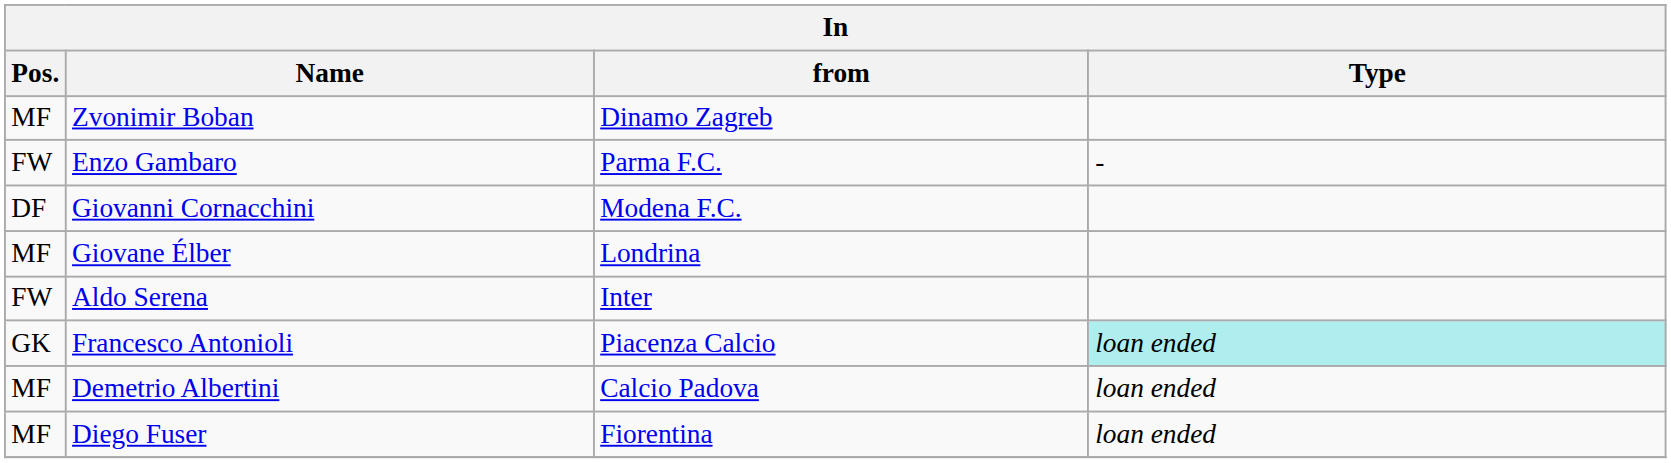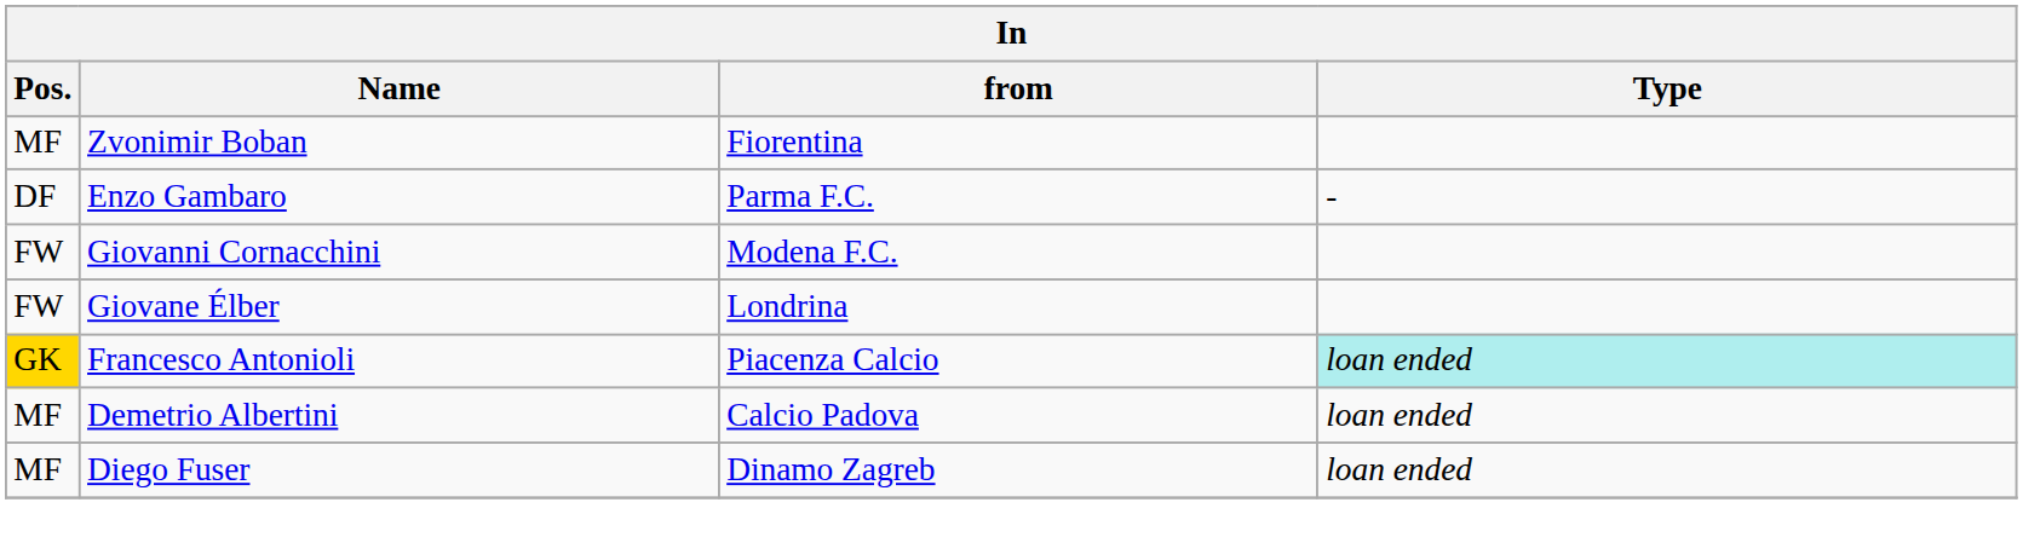 <table class="wikitable" style="font-size:90%;width:99%;">
 <tr>
 <th colspan="4">In</th>
 </tr>
 <tr>
 <th width=3%>Pos.</th>
 <th width=32%>Name</th>
 <th width=30%>from</th>
 <th width=35%>Type</th>
 </tr>
 <tr>
 <td>MF</td>
 <td><a href='#'>Zvonimir Boban</a></td>
-<td><a href='#'>Dinamo Zagreb</a></td>
+<td><a href='#'>Fiorentina</a></td>
 <td></td>
 </tr>
 <tr>
-<td>FW</td>
+<td>DF</td>
 <td><a href='#'>Enzo Gambaro</a></td>
 <td><a href='#'>Parma F.C.</a></td>
 <td>-</td>
 </tr>
 <tr>
-<td>DF</td>
+<td>FW</td>
 <td><a href='#'>Giovanni Cornacchini</a></td>
 <td><a href='#'>Modena F.C.</a></td>
 <td></td>
 </tr>
 <tr>
-<td>MF</td>
+<td>FW</td>
 <td><a href='#'>Giovane Élber</a></td>
 <td><a href='#'>Londrina</a></td>
 <td></td>
 </tr>
 <tr>
-<td>FW</td>
-<td><a href='#'>Aldo Serena</a></td>
-<td><a href='#'>Inter</a></td>
-<td></td>
-</tr>
-<tr>
-<td>GK</td>
+<td style="background: gold;">GK</td>
 <td><a href='#'>Francesco Antonioli</a></td>
 <td><a href='#'>Piacenza Calcio</a></td>
 <td style="background: paleturquoise;"><em>loan ended</em></td>
 </tr>
 <tr>
 <td>MF</td>
 <td><a href='#'>Demetrio Albertini</a></td>
 <td><a href='#'>Calcio Padova</a></td>
 <td><em>loan ended</em></td>
 </tr>
 <tr>
 <td>MF</td>
 <td><a href='#'>Diego Fuser</a></td>
-<td><a href='#'>Fiorentina</a></td>
+<td><a href='#'>Dinamo Zagreb</a></td>
 <td><em>loan ended</em></td>
 </tr>
 <tr>
 </tr>
 </table>
